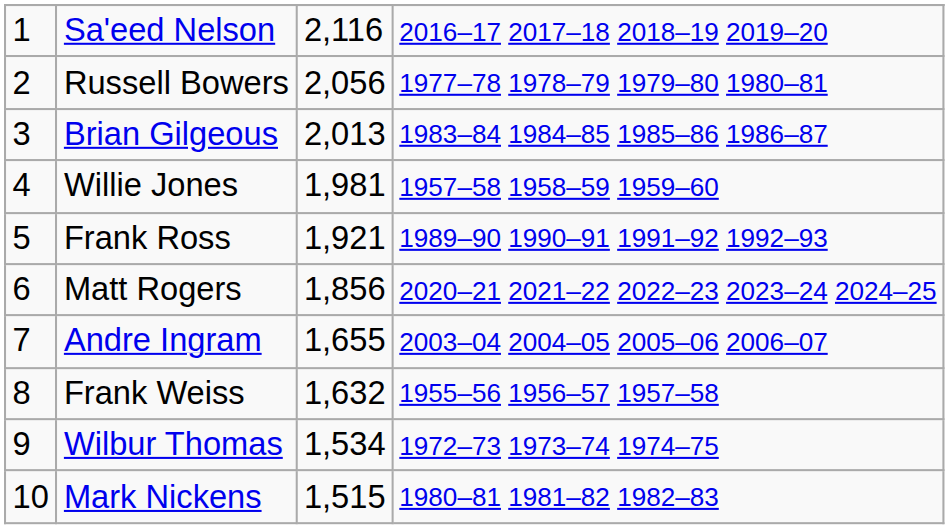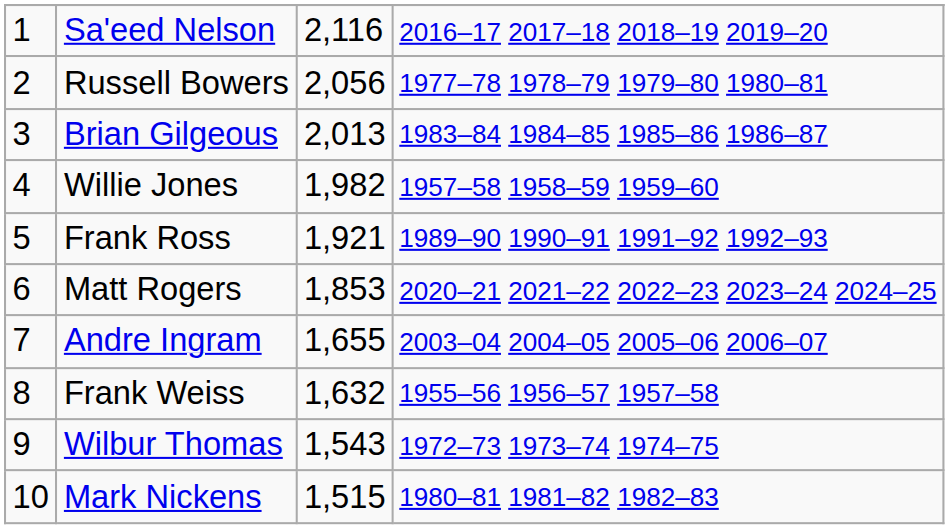 <table class="wikitable">
 <tr>
 </tr>
 <tr>
 <td>1</td>
 <td><a href='#'>Sa'eed Nelson</a></td>
 <td>2,116</td>
 <td style="font-size:80%;"><a href='#'>2016–17</a> <a href='#'>2017–18</a> <a href='#'>2018–19</a> <a href='#'>2019–20</a></td>
 </tr>
 <tr>
 <td>2</td>
 <td>Russell Bowers</td>
 <td>2,056</td>
 <td style="font-size:80%;"><a href='#'>1977–78</a> <a href='#'>1978–79</a> <a href='#'>1979–80</a> <a href='#'>1980–81</a></td>
 </tr>
 <tr>
 <td>3</td>
 <td><a href='#'>Brian Gilgeous</a></td>
 <td>2,013</td>
 <td style="font-size:80%;"><a href='#'>1983–84</a> <a href='#'>1984–85</a> <a href='#'>1985–86</a> <a href='#'>1986–87</a></td>
 </tr>
 <tr>
 <td>4</td>
 <td>Willie Jones</td>
-<td>1,981</td>
+<td>1,982</td>
 <td style="font-size:80%;"><a href='#'>1957–58</a> <a href='#'>1958–59</a> <a href='#'>1959–60</a></td>
 </tr>
 <tr>
 <td>5</td>
 <td>Frank Ross</td>
 <td>1,921</td>
 <td style="font-size:80%;"><a href='#'>1989–90</a> <a href='#'>1990–91</a> <a href='#'>1991–92</a> <a href='#'>1992–93</a></td>
 </tr>
 <tr>
 <td>6</td>
 <td>Matt Rogers</td>
-<td>1,856</td>
+<td>1,853</td>
 <td style="font-size:80%;"><a href='#'>2020–21</a> <a href='#'>2021–22</a> <a href='#'>2022–23</a> <a href='#'>2023–24</a> <a href='#'>2024–25</a></td>
 </tr>
 <tr>
 <td>7</td>
 <td><a href='#'>Andre Ingram</a></td>
 <td>1,655</td>
 <td style="font-size:80%;"><a href='#'>2003–04</a> <a href='#'>2004–05</a> <a href='#'>2005–06</a> <a href='#'>2006–07</a></td>
 </tr>
 <tr>
 <td>8</td>
 <td>Frank Weiss</td>
 <td>1,632</td>
 <td style="font-size:80%;"><a href='#'>1955–56</a> <a href='#'>1956–57</a> <a href='#'>1957–58</a></td>
 </tr>
 <tr>
 <td>9</td>
 <td><a href='#'>Wilbur Thomas</a></td>
-<td>1,534</td>
+<td>1,543</td>
 <td style="font-size:80%;"><a href='#'>1972–73</a> <a href='#'>1973–74</a> <a href='#'>1974–75</a></td>
 </tr>
 <tr>
 <td>10</td>
 <td><a href='#'>Mark Nickens</a></td>
 <td>1,515</td>
 <td style="font-size:80%;"><a href='#'>1980–81</a> <a href='#'>1981–82</a> <a href='#'>1982–83</a></td>
 </tr>
 </table>
